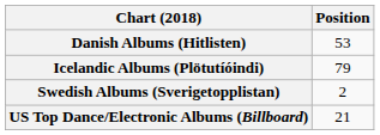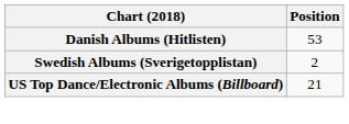 <table class="wikitable sortable plainrowheaders" style="text-align:center">
 <tr>
 <th scope="col">Chart (2018)</th>
 <th scope="col">Position</th>
 </tr>
 <tr>
 <th scope="row">Danish Albums (Hitlisten)</th>
 <td>53</td>
 </tr>
 <tr>
-<th scope="row">Icelandic Albums (Plötutíóindi)</th>
-<td>79</td>
-</tr>
-<tr>
 <th scope="row">Swedish Albums (Sverigetopplistan)</th>
 <td>2</td>
 </tr>
 <tr>
 <th scope="row">US Top Dance/Electronic Albums (<em>Billboard</em>)</th>
 <td>21</td>
 </tr>
 </table>
